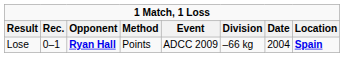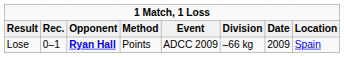 <table class="wikitable sortable" style="font-size:90%; text-align:left;">
 <tr>
 <td colspan=8 style="text-align:center;"><strong>1 Match, 1 Loss</strong></td>
 </tr>
 <tr>
 <th>Result</th>
 <th>Rec.</th>
 <th>Opponent</th>
 <th>Method</th>
 <th text-center>Event</th>
 <th>Division</th>
 <th>Date</th>
 <th>Location</th>
 </tr>
 <tr>
 <td>Lose</td>
 <td>0–1</td>
 <td><strong> <a href='#'>Ryan Hall</a></strong></td>
 <td>Points</td>
 <td rowspan=4>ADCC 2009</td>
 <td rowspan=1>–66 kg</td>
-<td rowspan=1>2004</td>
-<td rowspan=1><strong> <a href='#'>Spain</a></strong></td>
+<td rowspan=1>2009</td>
+<td rowspan=1> <a href='#'>Spain</a></td>
 </tr>
 </table>
